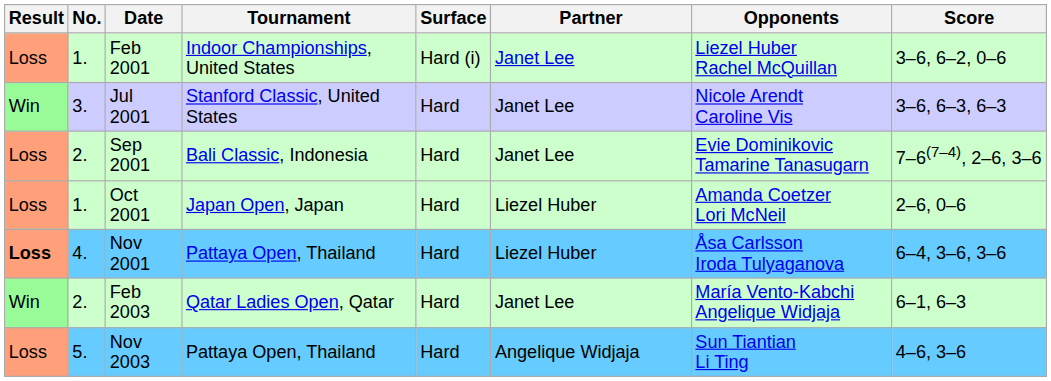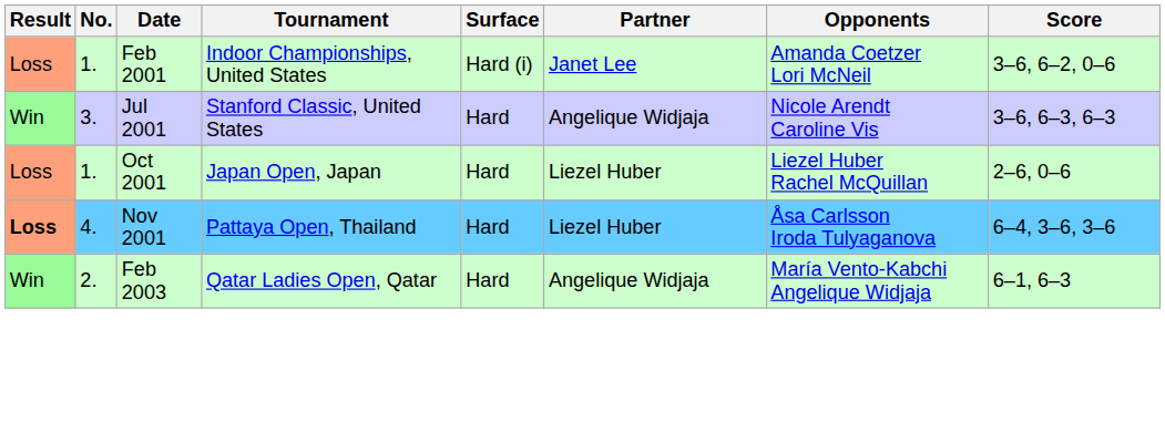 <table class="sortable wikitable">
 <tr>
 <th>Result</th>
 <th style="width:25px">No.</th>
 <th style="width:60px">Date</th>
 <th style="width:200px">Tournament</th>
 <th style="width:55px">Surface</th>
 <th style="width:170px">Partner</th>
 <th style="width:170px">Opponents</th>
 <th style="width:130px" class="unsortable">Score</th>
 </tr>
 <tr bgcolor="#CCFFCC">
 <td style="background:#ffa07a;">Loss</td>
 <td>1.</td>
 <td>Feb 2001</td>
 <td><a href='#'>Indoor Championships</a>, United States</td>
 <td>Hard (i)</td>
 <td> <a href='#'>Janet Lee</a></td>
-<td> <a href='#'>Liezel Huber</a> <br>  <a href='#'>Rachel McQuillan</a></td>
+<td> <a href='#'>Amanda Coetzer</a> <br>  <a href='#'>Lori McNeil</a></td>
 <td>3–6, 6–2, 0–6</td>
 </tr>
 <tr bgcolor="#ccccff">
 <td style="background:#98fb98;">Win</td>
 <td>3.</td>
 <td>Jul 2001</td>
 <td><a href='#'>Stanford Classic</a>, United States</td>
 <td>Hard</td>
-<td> Janet Lee</td>
+<td> Angelique Widjaja</td>
 <td> <a href='#'>Nicole Arendt</a> <br>   <a href='#'>Caroline Vis</a></td>
 <td>3–6, 6–3, 6–3</td>
-</tr>
-<tr bgcolor="#CCFFCC">
-<td style="background:#ffa07a;">Loss</td>
-<td>2.</td>
-<td>Sep 2001</td>
-<td><a href='#'>Bali Classic</a>, Indonesia</td>
-<td>Hard</td>
-<td> Janet Lee</td>
-<td> <a href='#'>Evie Dominikovic</a> <br>  <a href='#'>Tamarine Tanasugarn</a></td>
-<td>7–6<sup>(7–4)</sup>, 2–6, 3–6</td>
 </tr>
 <tr bgcolor="#CCFFCC">
 <td style="background:#ffa07a;">Loss</td>
 <td>1.</td>
 <td>Oct 2001</td>
 <td><a href='#'>Japan Open</a>, Japan</td>
 <td>Hard</td>
 <td> Liezel Huber</td>
-<td> <a href='#'>Amanda Coetzer</a> <br>  <a href='#'>Lori McNeil</a></td>
+<td> <a href='#'>Liezel Huber</a> <br>  <a href='#'>Rachel McQuillan</a></td>
 <td>2–6, 0–6</td>
 </tr>
 <tr bgcolor="#66CCFF">
 <td style="background:#ffa07a;"><strong>Loss</strong></td>
 <td>4.</td>
 <td>Nov 2001</td>
 <td><a href='#'>Pattaya Open</a>, Thailand</td>
 <td>Hard</td>
 <td> Liezel Huber</td>
 <td> <a href='#'>Åsa Carlsson</a> <br>  <a href='#'>Iroda Tulyaganova</a></td>
 <td>6–4, 3–6, 3–6</td>
 </tr>
 <tr bgcolor="#CCFFCC">
 <td style="background:#98fb98;">Win</td>
 <td>2.</td>
 <td>Feb 2003</td>
 <td><a href='#'>Qatar Ladies Open</a>, Qatar</td>
 <td>Hard</td>
-<td> Janet Lee</td>
+<td> Angelique Widjaja</td>
 <td> <a href='#'>María Vento-Kabchi</a> <br>  <a href='#'>Angelique Widjaja</a></td>
 <td>6–1, 6–3</td>
 </tr>
-<tr bgcolor="#66CCFF">
-<td style="background:#ffa07a;">Loss</td>
-<td>5.</td>
-<td>Nov 2003</td>
-<td>Pattaya Open, Thailand</td>
-<td>Hard</td>
-<td> Angelique Widjaja</td>
-<td> <a href='#'>Sun Tiantian</a> <br>  <a href='#'>Li Ting</a></td>
-<td>4–6, 3–6</td>
-</tr>
 </table>
